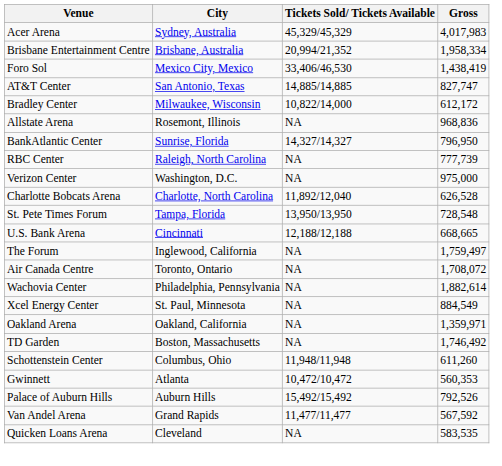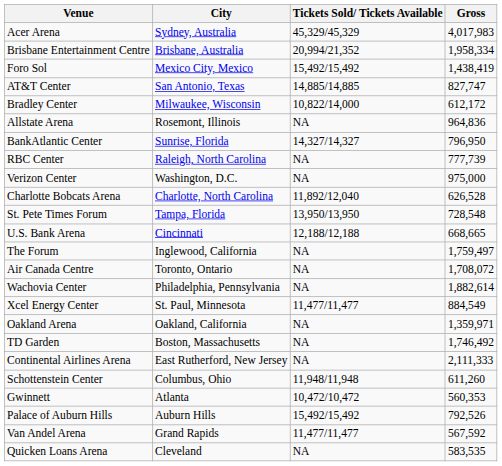 <table class="wikitable">
 <tr>
 <th>Venue</th>
 <th>City</th>
 <th>Tickets Sold/ Tickets Available</th>
 <th>Gross</th>
 </tr>
 <tr>
 <td>Acer Arena</td>
 <td><a href='#'>Sydney, Australia</a></td>
 <td>45,329/45,329</td>
 <td>4,017,983</td>
 </tr>
 <tr>
 <td>Brisbane Entertainment Centre</td>
 <td><a href='#'>Brisbane, Australia</a></td>
 <td>20,994/21,352</td>
 <td>1,958,334</td>
 </tr>
 <tr>
 <td>Foro Sol</td>
 <td><a href='#'>Mexico City, Mexico</a></td>
-<td>33,406/46,530</td>
+<td>15,492/15,492</td>
 <td>1,438,419</td>
 </tr>
 <tr>
 <td>AT&T Center</td>
 <td><a href='#'>San Antonio, Texas</a></td>
 <td>14,885/14,885</td>
 <td>827,747</td>
 </tr>
 <tr>
 <td>Bradley Center</td>
 <td><a href='#'>Milwaukee, Wisconsin</a></td>
 <td>10,822/14,000</td>
 <td>612,172</td>
 </tr>
 <tr>
 <td>Allstate Arena</td>
 <td>Rosemont, Illinois</td>
 <td>NA</td>
-<td>968,836</td>
+<td>964,836</td>
 </tr>
 <tr>
 <td>BankAtlantic Center</td>
 <td><a href='#'>Sunrise, Florida</a></td>
 <td>14,327/14,327</td>
 <td>796,950</td>
 </tr>
 <tr>
 <td>RBC Center</td>
 <td><a href='#'>Raleigh, North Carolina</a></td>
 <td>NA</td>
 <td>777,739</td>
 </tr>
 <tr>
 <td>Verizon Center</td>
 <td>Washington, D.C.</td>
 <td>NA</td>
 <td>975,000</td>
 </tr>
 <tr>
 <td>Charlotte Bobcats Arena</td>
 <td><a href='#'>Charlotte, North Carolina</a></td>
 <td>11,892/12,040</td>
 <td>626,528</td>
 </tr>
 <tr>
 <td>St. Pete Times Forum</td>
 <td><a href='#'>Tampa, Florida</a></td>
 <td>13,950/13,950</td>
 <td>728,548</td>
 </tr>
 <tr>
 <td>U.S. Bank Arena</td>
 <td><a href='#'>Cincinnati</a></td>
 <td>12,188/12,188</td>
 <td>668,665</td>
 </tr>
 <tr>
 <td>The Forum</td>
 <td>Inglewood, California</td>
 <td>NA</td>
 <td>1,759,497</td>
 </tr>
 <tr>
 <td>Air Canada Centre</td>
 <td>Toronto, Ontario</td>
 <td>NA</td>
 <td>1,708,072</td>
 </tr>
 <tr>
 <td>Wachovia Center</td>
 <td>Philadelphia, Pennsylvania</td>
 <td>NA</td>
 <td>1,882,614</td>
 </tr>
 <tr>
 <td>Xcel Energy Center</td>
 <td>St. Paul, Minnesota</td>
-<td>NA</td>
+<td>11,477/11,477</td>
 <td>884,549</td>
 </tr>
 <tr>
 <td>Oakland Arena</td>
 <td>Oakland, California</td>
 <td>NA</td>
 <td>1,359,971</td>
 </tr>
 <tr>
 <td>TD Garden</td>
 <td>Boston, Massachusetts</td>
 <td>NA</td>
 <td>1,746,492</td>
+</tr>
+<tr>
+<td>Continental Airlines Arena</td>
+<td>East Rutherford, New Jersey</td>
+<td>NA</td>
+<td>2,111,333</td>
 </tr>
 <tr>
 <td>Schottenstein Center</td>
 <td>Columbus, Ohio</td>
 <td>11,948/11,948</td>
 <td>611,260</td>
 </tr>
 <tr>
 <td>Gwinnett</td>
 <td>Atlanta</td>
 <td>10,472/10,472</td>
 <td>560,353</td>
 </tr>
 <tr>
 <td>Palace of Auburn Hills</td>
 <td>Auburn Hills</td>
 <td>15,492/15,492</td>
 <td>792,526</td>
 </tr>
 <tr>
 <td>Van Andel Arena</td>
 <td>Grand Rapids</td>
 <td>11,477/11,477</td>
 <td>567,592</td>
 </tr>
 <tr>
 <td>Quicken Loans Arena</td>
 <td>Cleveland</td>
 <td>NA</td>
 <td>583,535</td>
 </tr>
 </table>
